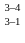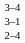 <table cellspacing=1 width=70%>
 <tr>
 <th width=25%></th>
 <th width=30%></th>
 <th width=15%></th>
 <th width=30%></th>
 </tr>
 <tr>
 <td></td>
 <td align=right></td>
 <td align=center>3–4</td>
 <td></td>
 </tr>
 <tr>
 <td></td>
 <td align=right></td>
 <td align=center>3–1</td>
 <td></td>
 </tr>
+<tr>
+<td></td>
+<td align=right></td>
+<td align=center>2–4</td>
+<td></td>
+</tr>
 </table>
